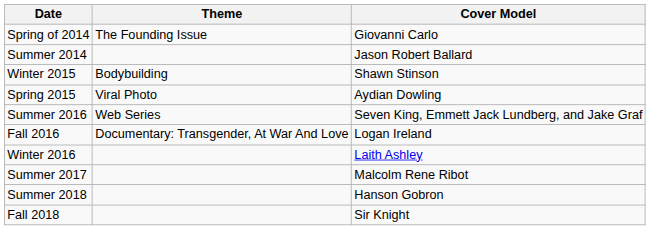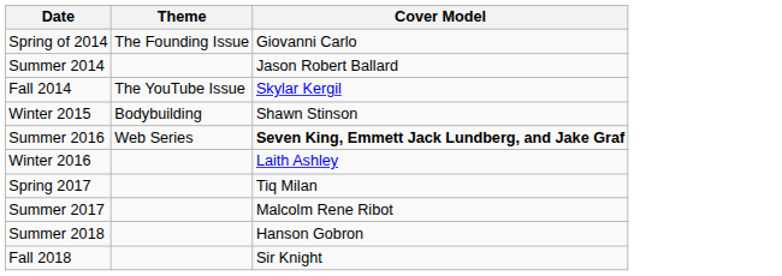 <table class="wikitable">
 <tr>
 <th>Date</th>
 <th>Theme</th>
 <th>Cover Model</th>
 </tr>
 <tr>
 <td>Spring of 2014</td>
 <td>The Founding Issue</td>
 <td>Giovanni Carlo</td>
 </tr>
 <tr>
 <td>Summer 2014</td>
 <td></td>
 <td>Jason Robert Ballard</td>
 </tr>
 <tr>
+<td>Fall 2014</td>
+<td>The YouTube Issue</td>
+<td><a href='#'>Skylar Kergil</a></td>
+</tr>
+<tr>
 <td>Winter 2015</td>
 <td>Bodybuilding</td>
 <td>Shawn Stinson</td>
 </tr>
 <tr>
-<td>Spring 2015</td>
-<td>Viral Photo</td>
-<td>Aydian Dowling</td>
-</tr>
-<tr>
 <td>Summer 2016</td>
 <td>Web Series</td>
-<td>Seven King, Emmett Jack Lundberg, and Jake Graf</td>
-</tr>
-<tr>
-<td>Fall 2016</td>
-<td>Documentary: Transgender, At War And Love</td>
-<td>Logan Ireland</td>
+<td><strong>Seven King, Emmett Jack Lundberg, and Jake Graf</strong></td>
 </tr>
 <tr>
 <td>Winter 2016</td>
 <td></td>
 <td><a href='#'>Laith Ashley</a></td>
+</tr>
+<tr>
+<td>Spring 2017</td>
+<td></td>
+<td>Tiq Milan</td>
 </tr>
 <tr>
 <td>Summer 2017</td>
 <td></td>
 <td>Malcolm Rene Ribot</td>
 </tr>
 <tr>
 <td>Summer 2018</td>
 <td></td>
 <td>Hanson Gobron</td>
 </tr>
 <tr>
 <td>Fall 2018</td>
 <td></td>
 <td>Sir Knight</td>
 </tr>
 </table>
